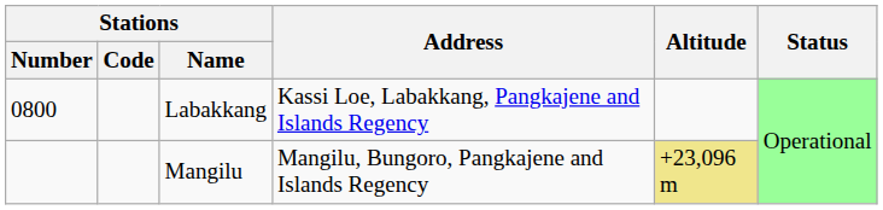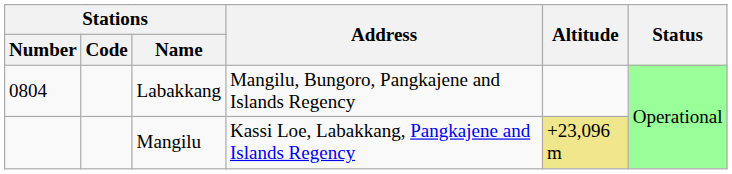 <table class="wikitable">
 <tr>
 <th colspan="3">Stations</th>
 <th rowspan="2">Address</th>
 <th rowspan="2">Altitude</th>
 <th rowspan="2">Status</th>
 </tr>
 <tr>
 <th>Number</th>
 <th>Code</th>
 <th>Name</th>
 </tr>
 <tr>
-<td>0800</td>
+<td>0804</td>
 <td></td>
 <td>Labakkang</td>
-<td>Kassi Loe, Labakkang, <a href='#'>Pangkajene and Islands Regency</a></td>
+<td>Mangilu, Bungoro, Pangkajene and Islands Regency</td>
 <td></td>
 <td rowspan="2" style="background-color:#99FF99;">Operational</td>
 </tr>
 <tr>
 <td></td>
 <td></td>
 <td>Mangilu</td>
-<td>Mangilu, Bungoro, Pangkajene and Islands Regency</td>
+<td>Kassi Loe, Labakkang, <a href='#'>Pangkajene and Islands Regency</a></td>
 <td style="background: khaki;">+23,096 m</td>
 </tr>
 </table>
